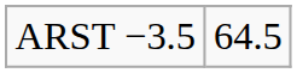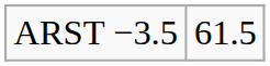 <table class="wikitable">
 <tr align="center">
 </tr>
 <tr align="center">
 <td>ARST −3.5</td>
-<td>64.5</td>
+<td>61.5</td>
 </tr>
 </table>
